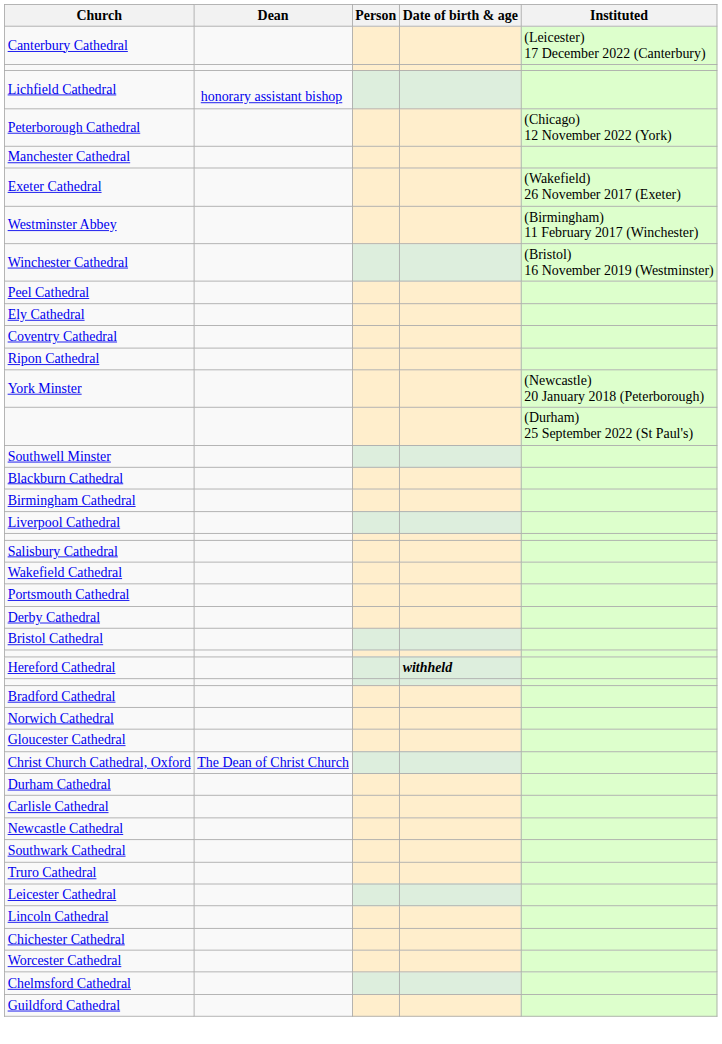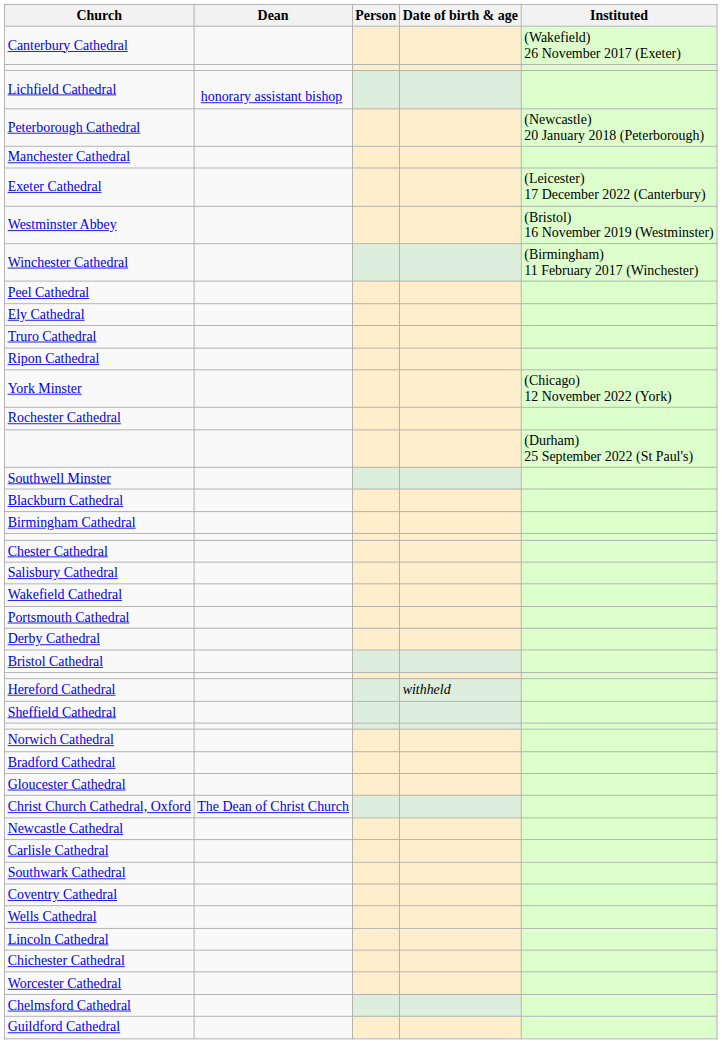 <table class="wikitable sortable">
 <tr>
 <th>Church</th>
 <th>Dean</th>
 <th>Person</th>
 <th>Date of birth & age</th>
 <th>Instituted</th>
 </tr>
 <tr>
 <td><a href='#'>Canterbury Cathedral</a></td>
 <td></td>
 <td style="background: #FFEECC;"></td>
 <td style="background: #FFEECC;"></td>
-<td style="background: #DDFFCC;"> (Leicester)<br>17 December 2022 (Canterbury)</td>
+<td style="background: #DDFFCC;"> (Wakefield)<br>26 November 2017 (Exeter)</td>
 </tr>
 <tr>
 <td></td>
 <td></td>
 <td style="background: #FFEECC;"></td>
 <td style="background: #FFEECC;"></td>
 <td style="background: #DDFFCC;"></td>
 </tr>
 <tr>
 <td><a href='#'>Lichfield Cathedral</a></td>
 <td><br> <a href='#'>honorary assistant bishop</a></td>
 <td style="background: #DDEEDD;"></td>
 <td style="background: #DDEEDD;"></td>
 <td style="background: #DDFFCC;"></td>
 </tr>
 <tr>
 <td><a href='#'>Peterborough Cathedral</a></td>
 <td></td>
 <td style="background: #FFEECC;"></td>
 <td style="background: #FFEECC;"></td>
-<td style="background: #DDFFCC;"> (Chicago)<br>12 November 2022 (York)</td>
+<td style="background: #DDFFCC;"> (Newcastle)<br>20 January 2018 (Peterborough)</td>
 </tr>
 <tr>
 <td><a href='#'>Manchester Cathedral</a></td>
 <td></td>
 <td style="background: #FFEECC;"></td>
 <td style="background: #FFEECC;"></td>
 <td style="background: #DDFFCC;"></td>
 </tr>
 <tr>
 <td><a href='#'>Exeter Cathedral</a></td>
 <td></td>
 <td style="background: #FFEECC;"></td>
 <td style="background: #FFEECC;"></td>
-<td style="background: #DDFFCC;"> (Wakefield)<br>26 November 2017 (Exeter)</td>
+<td style="background: #DDFFCC;"> (Leicester)<br>17 December 2022 (Canterbury)</td>
 </tr>
 <tr>
 <td><a href='#'>Westminster Abbey</a></td>
 <td></td>
 <td style="background: #FFEECC;"></td>
 <td style="background: #FFEECC;"><span></span></td>
-<td style="background: #DDFFCC;"> (Birmingham)<br> 11 February 2017 (Winchester)</td>
+<td style="background: #DDFFCC;"> (Bristol)<br>16 November 2019 (Westminster)</td>
 </tr>
 <tr>
 <td><a href='#'>Winchester Cathedral</a></td>
 <td></td>
 <td style="background: #DDEEDD;"></td>
 <td style="background: #DDEEDD;"></td>
-<td style="background: #DDFFCC;"> (Bristol)<br>16 November 2019 (Westminster)</td>
+<td style="background: #DDFFCC;"> (Birmingham)<br> 11 February 2017 (Winchester)</td>
 </tr>
 <tr>
 <td><a href='#'>Peel Cathedral</a></td>
 <td></td>
 <td style="background: #FFEECC;"></td>
 <td style="background: #FFEECC;"></td>
 <td style="background: #DDFFCC;"></td>
 </tr>
 <tr>
 <td><a href='#'>Ely Cathedral</a></td>
 <td></td>
 <td style="background: #FFEECC;"></td>
 <td style="background: #FFEECC;"></td>
 <td style="background: #DDFFCC;"></td>
 </tr>
 <tr>
-<td><a href='#'>Coventry Cathedral</a></td>
+<td><a href='#'>Truro Cathedral</a></td>
 <td></td>
 <td style="background: #FFEECC;"></td>
 <td style="background: #FFEECC;"></td>
 <td style="background: #DDFFCC;"></td>
 </tr>
 <tr>
 <td><a href='#'>Ripon Cathedral</a></td>
 <td></td>
 <td style="background: #FFEECC;"></td>
 <td style="background: #FFEECC;"></td>
 <td style="background: #DDFFCC;"></td>
 </tr>
 <tr>
 <td><a href='#'>York Minster</a></td>
 <td></td>
 <td style="background: #FFEECC;"></td>
 <td style="background: #FFEECC;"></td>
-<td style="background: #DDFFCC;"> (Newcastle)<br>20 January 2018 (Peterborough)</td>
+<td style="background: #DDFFCC;"> (Chicago)<br>12 November 2022 (York)</td>
+</tr>
+<tr>
+<td><a href='#'>Rochester Cathedral</a></td>
+<td></td>
+<td style="background: #FFEECC;"></td>
+<td style="background: #FFEECC;"></td>
+<td style="background: #DDFFCC;"></td>
 </tr>
 <tr>
 <td></td>
 <td></td>
 <td style="background: #FFEECC;"></td>
 <td style="background: #FFEECC;"></td>
 <td style="background: #DDFFCC;"> (Durham)<br>25 September 2022 (St Paul's)</td>
 </tr>
 <tr>
 <td><a href='#'>Southwell Minster</a></td>
 <td></td>
 <td style="background: #DDEEDD;"></td>
 <td style="background: #DDEEDD;"></td>
 <td style="background: #DDFFCC;"></td>
 </tr>
 <tr>
 <td><a href='#'>Blackburn Cathedral</a></td>
 <td></td>
 <td style="background: #FFEECC;"></td>
 <td style="background: #FFEECC;"></td>
 <td style="background: #DDFFCC;"></td>
 </tr>
 <tr>
 <td><a href='#'>Birmingham Cathedral</a></td>
 <td></td>
 <td style="background: #FFEECC;"></td>
 <td style="background: #FFEECC;"></td>
 <td style="background: #DDFFCC;"></td>
 </tr>
 <tr>
-<td><a href='#'>Liverpool Cathedral</a></td>
 <td></td>
-<td style="background: #DDEEDD;"></td>
-<td style="background: #DDEEDD;"></td>
+<td></td>
+<td style="background: #FFEECC;"></td>
+<td style="background: #FFEECC;"></td>
 <td style="background: #DDFFCC;"></td>
 </tr>
 <tr>
-<td></td>
+<td><a href='#'>Chester Cathedral</a></td>
 <td></td>
 <td style="background: #FFEECC;"></td>
 <td style="background: #FFEECC;"></td>
 <td style="background: #DDFFCC;"></td>
 </tr>
 <tr>
 <td><a href='#'>Salisbury Cathedral</a></td>
 <td></td>
 <td style="background: #FFEECC;"></td>
 <td style="background: #FFEECC;"></td>
 <td style="background: #DDFFCC;"></td>
 </tr>
 <tr>
 <td><a href='#'>Wakefield Cathedral</a></td>
 <td></td>
 <td style="background: #FFEECC;"></td>
 <td style="background: #FFEECC;"></td>
 <td style="background: #DDFFCC;"></td>
 </tr>
 <tr>
 <td><a href='#'>Portsmouth Cathedral</a></td>
 <td></td>
 <td style="background: #FFEECC;"></td>
 <td style="background: #FFEECC;"></td>
 <td style="background: #DDFFCC;"></td>
 </tr>
 <tr>
 <td><a href='#'>Derby Cathedral</a></td>
 <td></td>
 <td style="background: #FFEECC;"></td>
 <td style="background: #FFEECC;"></td>
 <td style="background: #DDFFCC;"></td>
 </tr>
 <tr>
 <td><a href='#'>Bristol Cathedral</a></td>
 <td></td>
 <td style="background: #DDEEDD;"></td>
 <td style="background: #DDEEDD;"></td>
 <td style="background: #DDFFCC;"></td>
 </tr>
 <tr>
 <td></td>
 <td></td>
 <td style="background: #FFEECC;"></td>
 <td style="background: #FFEECC;"></td>
 <td style="background: #DDFFCC;"></td>
 </tr>
 <tr>
 <td><a href='#'>Hereford Cathedral</a></td>
 <td></td>
 <td style="background: #DDEEDD;"></td>
-<td style="background: #DDEEDD;"><strong><em>withheld</em></strong></td>
+<td style="background: #DDEEDD;"><em>withheld</em></td>
+<td style="background: #DDFFCC;"></td>
+</tr>
+<tr>
+<td><a href='#'>Sheffield Cathedral</a></td>
+<td></td>
+<td style="background: #DDEEDD;"></td>
+<td style="background: #DDEEDD;"></td>
 <td style="background: #DDFFCC;"></td>
 </tr>
 <tr>
 <td></td>
 <td></td>
 <td style="background: #DDEEDD;"></td>
 <td style="background: #DDEEDD;"></td>
 <td style="background: #DDFFCC;"></td>
 </tr>
 <tr>
-<td><a href='#'>Bradford Cathedral</a></td>
+<td><a href='#'>Norwich Cathedral</a></td>
 <td></td>
 <td style="background: #FFEECC;"></td>
 <td style="background: #FFEECC;"></td>
 <td style="background: #DDFFCC;"></td>
 </tr>
 <tr>
-<td><a href='#'>Norwich Cathedral</a></td>
+<td><a href='#'>Bradford Cathedral</a></td>
 <td></td>
 <td style="background: #FFEECC;"></td>
 <td style="background: #FFEECC;"></td>
 <td style="background: #DDFFCC;"></td>
 </tr>
 <tr>
 <td><a href='#'>Gloucester Cathedral</a></td>
 <td></td>
 <td style="background: #FFEECC;"></td>
 <td style="background: #FFEECC;"></td>
 <td style="background: #DDFFCC;"></td>
 </tr>
 <tr>
 <td><a href='#'>Christ Church Cathedral, Oxford</a></td>
 <td><a href='#'>The Dean of Christ Church</a></td>
 <td style="background: #DDEEDD;"></td>
 <td style="background: #DDEEDD;"></td>
 <td style="background: #DDFFCC;"></td>
 </tr>
 <tr>
-<td><a href='#'>Durham Cathedral</a></td>
+<td><a href='#'>Newcastle Cathedral</a></td>
 <td></td>
 <td style="background: #FFEECC;"></td>
 <td style="background: #FFEECC;"></td>
 <td style="background: #DDFFCC;"></td>
 </tr>
 <tr>
 <td><a href='#'>Carlisle Cathedral</a></td>
 <td></td>
 <td style="background: #FFEECC;"></td>
 <td style="background: #FFEECC;"></td>
 <td style="background: #DDFFCC;"></td>
 </tr>
 <tr>
-<td><a href='#'>Newcastle Cathedral</a></td>
-<td></td>
-<td style="background: #FFEECC;"></td>
-<td style="background: #FFEECC;"></td>
-<td style="background: #DDFFCC;"></td>
-</tr>
-<tr>
 <td><a href='#'>Southwark Cathedral</a></td>
 <td></td>
 <td style="background: #FFEECC;"></td>
 <td style="background: #FFEECC;"></td>
 <td style="background: #DDFFCC;"></td>
 </tr>
 <tr>
-<td><a href='#'>Truro Cathedral</a></td>
+<td><a href='#'>Coventry Cathedral</a></td>
 <td></td>
 <td style="background: #FFEECC;"></td>
 <td style="background: #FFEECC;"></td>
 <td style="background: #DDFFCC;"></td>
 </tr>
 <tr>
-<td><a href='#'>Leicester Cathedral</a></td>
+<td><a href='#'>Wells Cathedral</a></td>
 <td></td>
-<td style="background: #DDEEDD;"></td>
-<td style="background: #DDEEDD;"></td>
+<td style="background: #FFEECC;"></td>
+<td style="background: #FFEECC;"></td>
 <td style="background: #DDFFCC;"></td>
 </tr>
 <tr>
 <td><a href='#'>Lincoln Cathedral</a></td>
 <td></td>
 <td style="background: #FFEECC;"></td>
 <td style="background: #FFEECC;"></td>
 <td style="background: #DDFFCC;"></td>
 </tr>
 <tr>
 <td><a href='#'>Chichester Cathedral</a></td>
 <td></td>
 <td style="background: #FFEECC;"></td>
 <td style="background: #FFEECC;"></td>
 <td style="background: #DDFFCC;"></td>
 </tr>
 <tr>
 <td><a href='#'>Worcester Cathedral</a></td>
 <td></td>
 <td style="background: #FFEECC;"></td>
 <td style="background: #FFEECC;"></td>
 <td style="background: #DDFFCC;"></td>
 </tr>
 <tr>
 <td><a href='#'>Chelmsford Cathedral</a></td>
 <td></td>
 <td style="background: #DDEEDD;"></td>
 <td style="background: #DDEEDD;"></td>
 <td style="background: #DDFFCC;"></td>
 </tr>
 <tr>
 <td><a href='#'>Guildford Cathedral</a></td>
 <td></td>
 <td style="background: #FFEECC;"></td>
 <td style="background: #FFEECC;"></td>
 <td style="background: #DDFFCC;"></td>
 </tr>
 </table>
